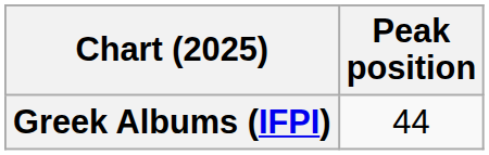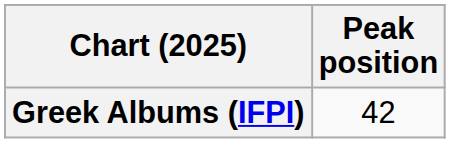 <table class="wikitable sortable plainrowheaders" style="text-align:center">
 <tr>
 <th scope="col">Chart (2025)</th>
 <th scope="col">Peak<br> position</th>
 </tr>
 <tr>
 <th scope="row">Greek Albums (<a href='#'>IFPI</a>)</th>
-<td>44</td>
+<td>42</td>
 </tr>
 </table>
